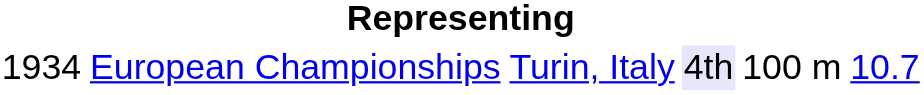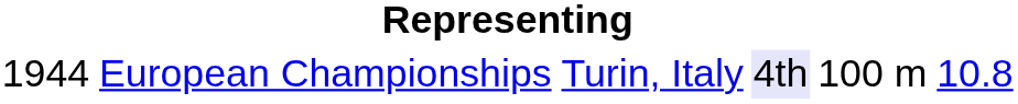 <table>
 <tr>
 <th colspan="6">Representing </th>
 </tr>
 <tr>
-<td>1934</td>
+<td>1944</td>
 <td><a href='#'>European Championships</a></td>
 <td><a href='#'>Turin, Italy</a></td>
 <td style="background: lavender;">4th</td>
 <td>100 m</td>
-<td><a href='#'>10.7</a></td>
+<td><a href='#'>10.8</a></td>
 </tr>
 </table>
